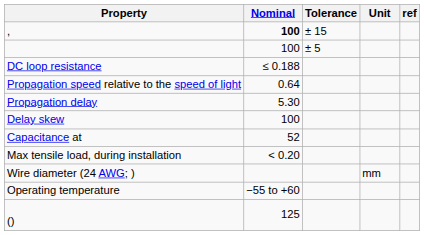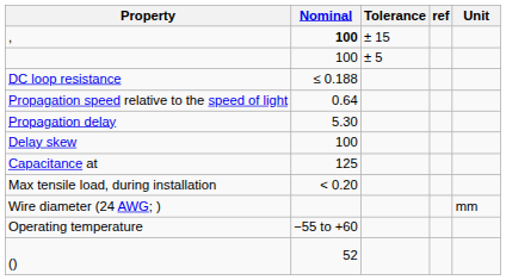 <table class="wikitable">
 <tr>
 <th>Property</th>
 <th><a href='#'>Nominal</a></th>
 <th>Tolerance</th>
+<th>ref</th>
 <th width="50">Unit</th>
-<th>ref</th>
 </tr>
 <tr>
 <td>, </td>
 <td align="right"><strong>100</strong></td>
 <td>± 15</td>
 <td></td>
 <td></td>
 </tr>
 <tr>
 <td> </td>
 <td align="right">100</td>
 <td>± 5</td>
 <td></td>
 <td></td>
 </tr>
 <tr>
 <td><a href='#'>DC loop resistance</a></td>
 <td align="right">≤ 0.188</td>
 <td></td>
 <td></td>
 <td></td>
 </tr>
 <tr>
 <td><a href='#'>Propagation speed</a> relative to the <a href='#'>speed of light</a></td>
 <td align="right">0.64</td>
 <td></td>
 <td></td>
 <td></td>
 </tr>
 <tr>
 <td><a href='#'>Propagation delay</a></td>
 <td align="right">5.30</td>
 <td></td>
 <td></td>
 <td></td>
 </tr>
 <tr>
 <td><a href='#'>Delay skew</a> </td>
 <td align="right">100</td>
 <td></td>
 <td></td>
 <td></td>
 </tr>
 <tr>
 <td><a href='#'>Capacitance</a> at </td>
-<td align="right">52</td>
+<td align="right">125</td>
 <td></td>
 <td></td>
 <td></td>
 </tr>
 <tr>
 <td>Max tensile load, during installation</td>
 <td align="right">< 0.20</td>
 <td></td>
 <td></td>
 <td></td>
 </tr>
 <tr>
 <td>Wire diameter (24 <a href='#'>AWG</a>; )</td>
 <td align="right"></td>
 <td></td>
+<td></td>
 <td>mm</td>
-<td></td>
 </tr>
 <tr>
 <td>Operating temperature</td>
 <td align="right">−55 to +60</td>
 <td></td>
 <td></td>
 <td></td>
 </tr>
 <tr>
 <td><br>()</td>
-<td align="right">125</td>
+<td align="right">52</td>
 <td></td>
 <td></td>
 <td></td>
 </tr>
 </table>
